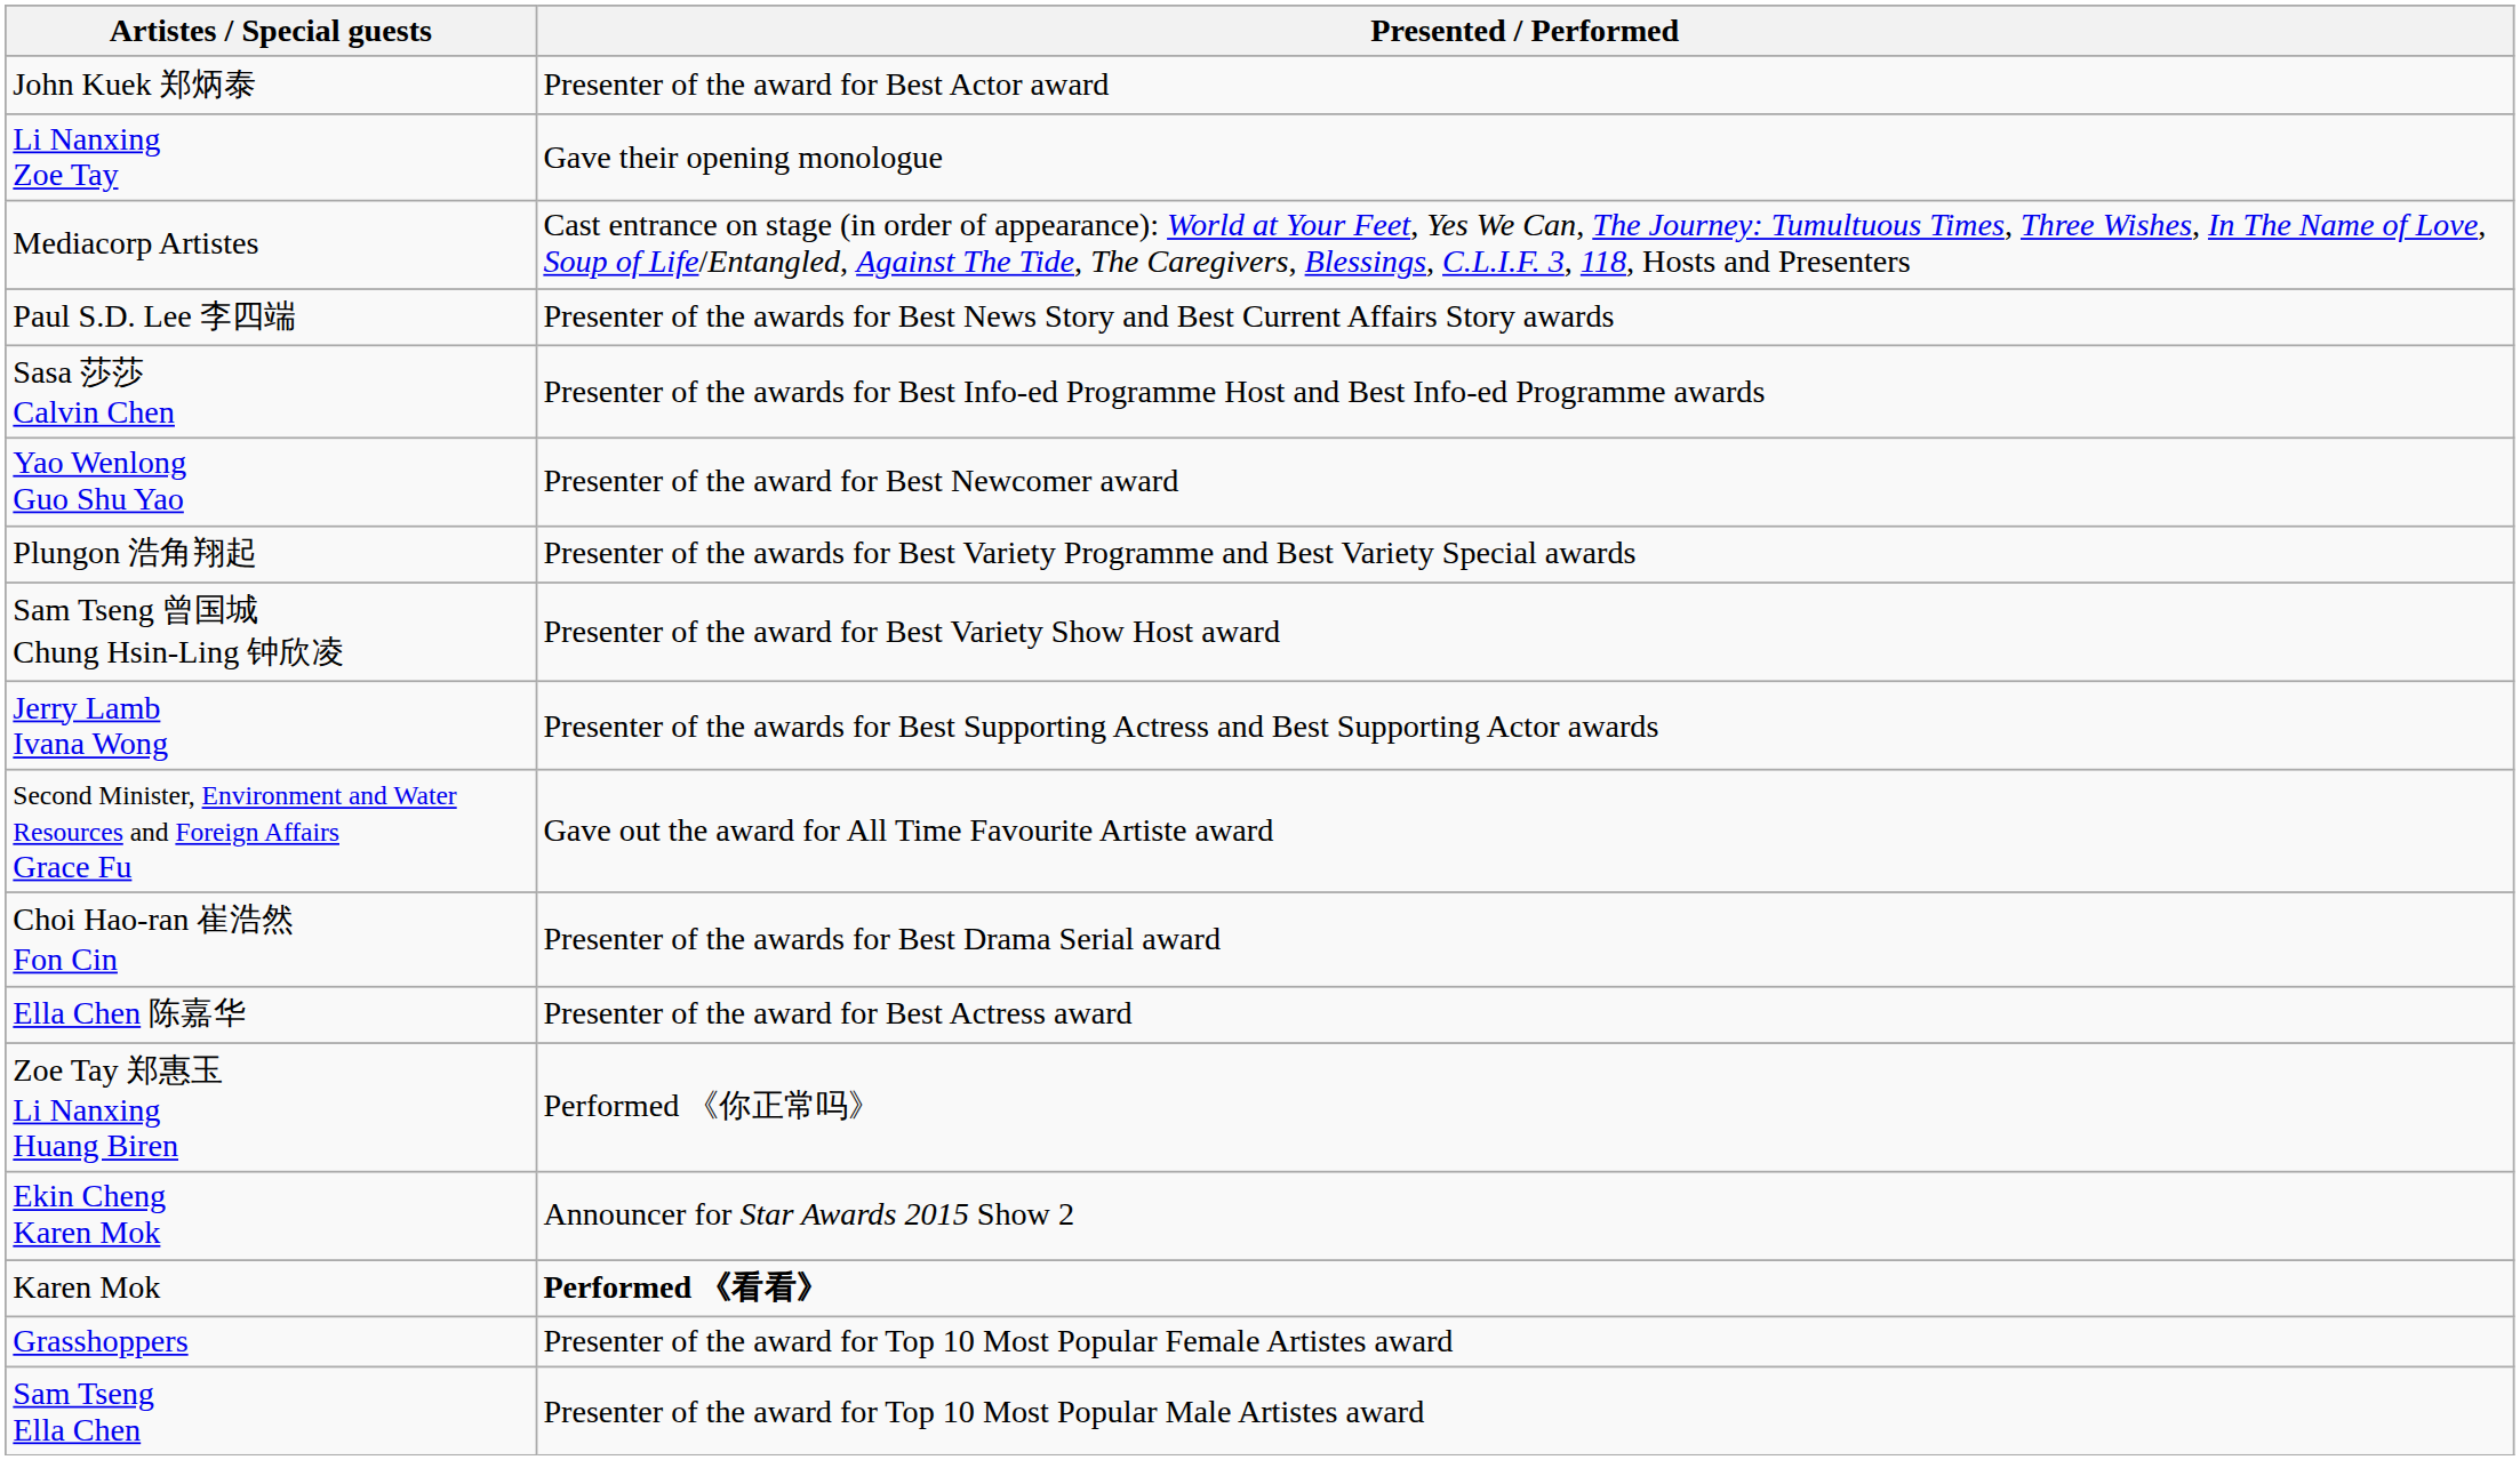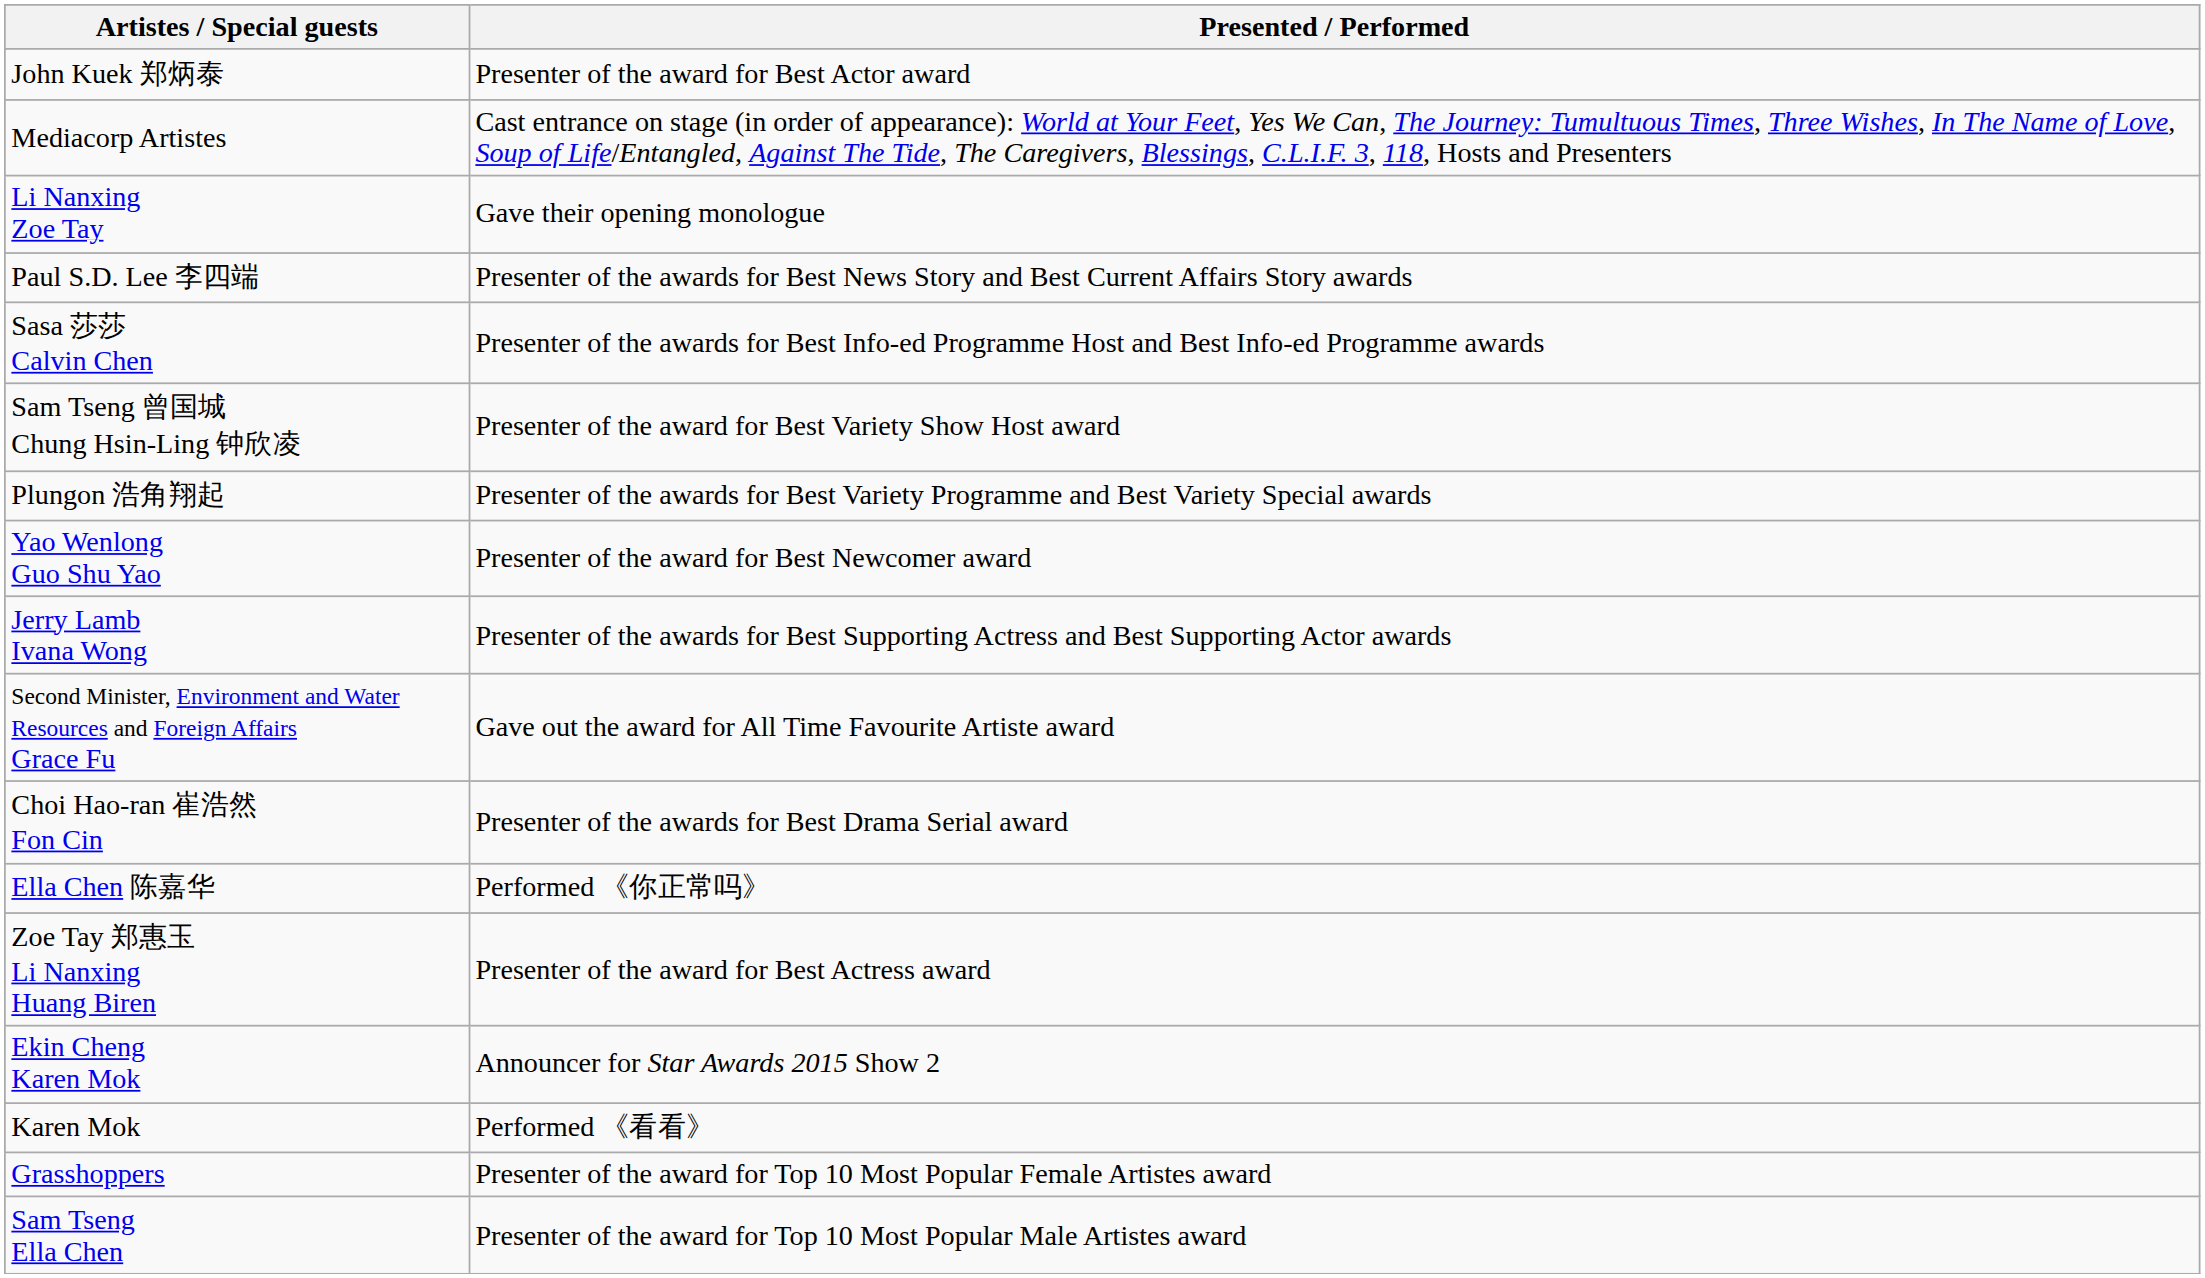 <table class="wikitable">
 <tr>
 <th>Artistes / Special guests</th>
 <th>Presented / Performed</th>
 </tr>
 <tr>
 <td>John Kuek 郑炳泰</td>
 <td>Presenter of the award for Best Actor award</td>
 </tr>
 <tr>
+<td>Mediacorp Artistes</td>
+<td>Cast entrance on stage (in order of appearance): <em><a href='#'>World at Your Feet</a></em>, <em>Yes We Can</em>, <em><a href='#'>The Journey: Tumultuous Times</a></em>, <em><a href='#'>Three Wishes</a></em>, <em><a href='#'>In The Name of Love</a></em>, <em><a href='#'>Soup of Life</a></em>/<em>Entangled</em>, <em><a href='#'>Against The Tide</a></em>, <em>The Caregivers</em>, <em><a href='#'>Blessings</a></em>, <em><a href='#'>C.L.I.F. 3</a></em>, <em><a href='#'>118</a></em>, Hosts and Presenters</td>
+</tr>
+<tr>
 <td><a href='#'>Li Nanxing</a><br><a href='#'>Zoe Tay</a></td>
 <td>Gave their opening monologue</td>
-</tr>
-<tr>
-<td>Mediacorp Artistes</td>
-<td>Cast entrance on stage (in order of appearance): <em><a href='#'>World at Your Feet</a></em>, <em>Yes We Can</em>, <em><a href='#'>The Journey: Tumultuous Times</a></em>, <em><a href='#'>Three Wishes</a></em>, <em><a href='#'>In The Name of Love</a></em>, <em><a href='#'>Soup of Life</a></em>/<em>Entangled</em>, <em><a href='#'>Against The Tide</a></em>, <em>The Caregivers</em>, <em><a href='#'>Blessings</a></em>, <em><a href='#'>C.L.I.F. 3</a></em>, <em><a href='#'>118</a></em>, Hosts and Presenters</td>
 </tr>
 <tr>
 <td>Paul S.D. Lee 李四端</td>
 <td>Presenter of the awards for Best News Story and Best Current Affairs Story awards</td>
 </tr>
 <tr>
 <td>Sasa 莎莎<br><a href='#'>Calvin Chen</a></td>
 <td>Presenter of the awards for Best Info-ed Programme Host and Best Info-ed Programme awards</td>
 </tr>
 <tr>
-<td><a href='#'>Yao Wenlong</a><br><a href='#'>Guo Shu Yao</a></td>
-<td>Presenter of the award for Best Newcomer award</td>
+<td>Sam Tseng 曾国城 <br>Chung Hsin-Ling 钟欣凌</td>
+<td>Presenter of the award for Best Variety Show Host award</td>
 </tr>
 <tr>
 <td>Plungon 浩角翔起</td>
 <td>Presenter of the awards for Best Variety Programme and Best Variety Special awards</td>
 </tr>
 <tr>
-<td>Sam Tseng 曾国城 <br>Chung Hsin-Ling 钟欣凌</td>
-<td>Presenter of the award for Best Variety Show Host award</td>
+<td><a href='#'>Yao Wenlong</a><br><a href='#'>Guo Shu Yao</a></td>
+<td>Presenter of the award for Best Newcomer award</td>
 </tr>
 <tr>
 <td><a href='#'>Jerry Lamb</a><br><a href='#'>Ivana Wong</a></td>
 <td>Presenter of the awards for Best Supporting Actress and Best Supporting Actor awards</td>
 </tr>
 <tr>
 <td><small>Second Minister, <a href='#'>Environment and Water Resources</a> and <a href='#'>Foreign Affairs</a></small> <br><a href='#'>Grace Fu</a></td>
 <td>Gave out the award for All Time Favourite Artiste award</td>
 </tr>
 <tr>
 <td>Choi Hao-ran 崔浩然<br><a href='#'>Fon Cin</a></td>
 <td>Presenter of the awards for Best Drama Serial award</td>
 </tr>
 <tr>
 <td><a href='#'>Ella Chen</a> 陈嘉华</td>
-<td>Presenter of the award for Best Actress award</td>
+<td>Performed 《你正常吗》</td>
 </tr>
 <tr>
 <td>Zoe Tay 郑惠玉 <br><a href='#'>Li Nanxing</a><br><a href='#'>Huang Biren</a></td>
-<td>Performed 《你正常吗》</td>
+<td>Presenter of the award for Best Actress award</td>
 </tr>
 <tr>
 <td><a href='#'>Ekin Cheng</a><br><a href='#'>Karen Mok</a></td>
 <td>Announcer for <em>Star Awards 2015</em> Show 2</td>
 </tr>
 <tr>
 <td>Karen Mok</td>
-<td><strong>Performed 《看看》</strong></td>
+<td>Performed 《看看》</td>
 </tr>
 <tr>
 <td><a href='#'>Grasshoppers</a></td>
 <td>Presenter of the award for Top 10 Most Popular Female Artistes award</td>
 </tr>
 <tr>
 <td><a href='#'>Sam Tseng</a> <br> <a href='#'>Ella Chen</a></td>
 <td>Presenter of the award for Top 10 Most Popular Male Artistes award</td>
 </tr>
 </table>
